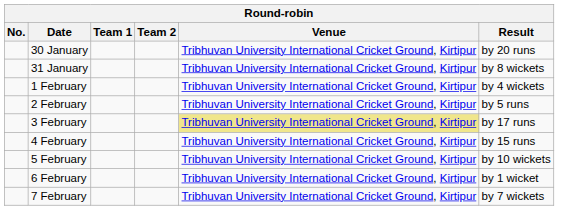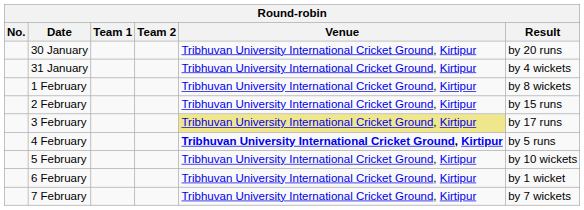 <table class="wikitable">
 <tr>
 <th colspan="6">Round-robin</th>
 </tr>
 <tr>
 <th>No.</th>
 <th>Date</th>
 <th>Team 1</th>
 <th>Team 2</th>
 <th>Venue</th>
 <th>Result</th>
 </tr>
 <tr>
 <td></td>
 <td>30 January</td>
 <td></td>
 <td></td>
 <td><a href='#'>Tribhuvan University International Cricket Ground</a>, <a href='#'>Kirtipur</a></td>
 <td> by 20 runs</td>
 </tr>
 <tr>
 <td></td>
 <td>31 January</td>
 <td></td>
 <td></td>
 <td><a href='#'>Tribhuvan University International Cricket Ground</a>, <a href='#'>Kirtipur</a></td>
-<td> by 8 wickets</td>
+<td> by 4 wickets</td>
 </tr>
 <tr>
 <td></td>
 <td>1 February</td>
 <td></td>
 <td></td>
 <td><a href='#'>Tribhuvan University International Cricket Ground</a>, <a href='#'>Kirtipur</a></td>
-<td> by 4 wickets</td>
+<td> by 8 wickets</td>
 </tr>
 <tr>
 <td></td>
 <td>2 February</td>
 <td></td>
 <td></td>
 <td><a href='#'>Tribhuvan University International Cricket Ground</a>, <a href='#'>Kirtipur</a></td>
-<td> by 5 runs</td>
+<td> by 15 runs</td>
 </tr>
 <tr>
 <td></td>
 <td>3 February</td>
 <td></td>
 <td></td>
 <td style="background: khaki;"><a href='#'>Tribhuvan University International Cricket Ground</a>, <a href='#'>Kirtipur</a></td>
 <td> by 17 runs</td>
 </tr>
 <tr>
 <td></td>
 <td>4 February</td>
 <td></td>
 <td></td>
-<td><a href='#'>Tribhuvan University International Cricket Ground</a>, <a href='#'>Kirtipur</a></td>
-<td> by 15 runs</td>
+<td><strong><a href='#'>Tribhuvan University International Cricket Ground</a>, <a href='#'>Kirtipur</a></strong></td>
+<td> by 5 runs</td>
 </tr>
 <tr>
 <td></td>
 <td>5 February</td>
 <td></td>
 <td></td>
 <td><a href='#'>Tribhuvan University International Cricket Ground</a>, <a href='#'>Kirtipur</a></td>
 <td> by 10 wickets</td>
 </tr>
 <tr>
 <td></td>
 <td>6 February</td>
 <td></td>
 <td></td>
 <td><a href='#'>Tribhuvan University International Cricket Ground</a>, <a href='#'>Kirtipur</a></td>
 <td> by 1 wicket</td>
 </tr>
 <tr>
 <td></td>
 <td>7 February</td>
 <td></td>
 <td></td>
 <td><a href='#'>Tribhuvan University International Cricket Ground</a>, <a href='#'>Kirtipur</a></td>
 <td> by 7 wickets</td>
 </tr>
 </table>
